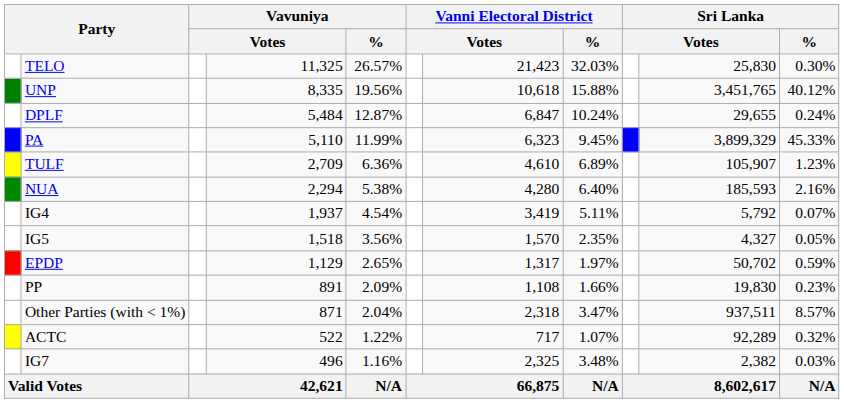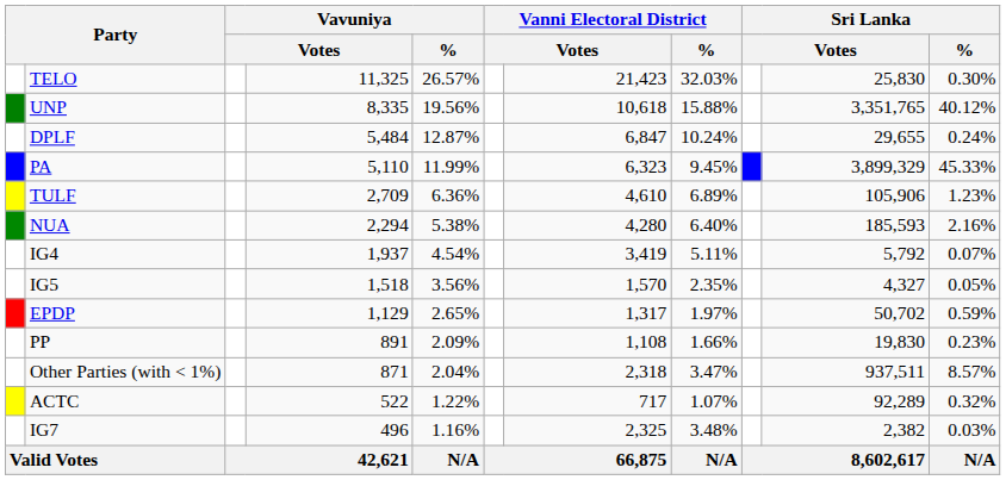 <table class="wikitable">
 <tr>
 <th colspan="2" width="144px"rowspan="2">Party</th>
 <th colspan="3" width="216px">Vavuniya</th>
 <th colspan="3" width="216px"><a href='#'>Vanni Electoral District</a></th>
 <th colspan="3" width="216px">Sri Lanka</th>
 </tr>
 <tr>
 <th colspan="2" width="144px">Votes</th>
 <th>%</th>
 <th colspan="2" width="144px">Votes</th>
 <th>%</th>
 <th colspan="2" width="144px">Votes</th>
 <th>%</th>
 </tr>
 <tr>
 <td style="background-color:white;" width="10px"></td>
 <td style="text-align:left;"><a href='#'>TELO</a></td>
 <td style="background-color:white;" width="10px"></td>
 <td style="text-align:right;">11,325</td>
 <td style="text-align:right;">26.57%</td>
 <td style="background-color:white;" width="10px"></td>
 <td style="text-align:right;">21,423</td>
 <td style="text-align:right;">32.03%</td>
 <td style="background-color:white;" width="10px"></td>
 <td style="text-align:right;">25,830</td>
 <td style="text-align:right;">0.30%</td>
 </tr>
 <tr>
 <td style="background-color:green;" width="10px"></td>
 <td style="text-align:left;"><a href='#'>UNP</a></td>
 <td style="background-color:white;" width="10px"></td>
 <td style="text-align:right;">8,335</td>
 <td style="text-align:right;">19.56%</td>
 <td style="background-color:white;" width="10px"></td>
 <td style="text-align:right;">10,618</td>
 <td style="text-align:right;">15.88%</td>
 <td style="background-color:white;" width="10px"></td>
-<td style="text-align:right;">3,451,765</td>
+<td style="text-align:right;">3,351,765</td>
 <td style="text-align:right;">40.12%</td>
 </tr>
 <tr>
 <td style="background-color:white;" width="10px"></td>
 <td style="text-align:left;"><a href='#'>DPLF</a></td>
 <td style="background-color:white;" width="10px"></td>
 <td style="text-align:right;">5,484</td>
 <td style="text-align:right;">12.87%</td>
 <td style="background-color:white;" width="10px"></td>
 <td style="text-align:right;">6,847</td>
 <td style="text-align:right;">10.24%</td>
 <td style="background-color:white;" width="10px"></td>
 <td style="text-align:right;">29,655</td>
 <td style="text-align:right;">0.24%</td>
 </tr>
 <tr>
 <td style="background-color:blue;" width="10px"></td>
 <td style="text-align:left;"><a href='#'>PA</a></td>
 <td style="background-color:white;" width="10px"></td>
 <td style="text-align:right;">5,110</td>
 <td style="text-align:right;">11.99%</td>
 <td style="background-color:white;" width="10px"></td>
 <td style="text-align:right;">6,323</td>
 <td style="text-align:right;">9.45%</td>
 <td style="background-color:blue;" width="10px"></td>
 <td style="text-align:right;">3,899,329</td>
 <td style="text-align:right;">45.33%</td>
 </tr>
 <tr>
 <td style="background-color:yellow;" width="10px"></td>
 <td style="text-align:left;"><a href='#'>TULF</a></td>
 <td style="background-color:white;" width="10px"></td>
 <td style="text-align:right;">2,709</td>
 <td style="text-align:right;">6.36%</td>
 <td style="background-color:white;" width="10px"></td>
 <td style="text-align:right;">4,610</td>
 <td style="text-align:right;">6.89%</td>
 <td style="background-color:white;" width="10px"></td>
-<td style="text-align:right;">105,907</td>
+<td style="text-align:right;">105,906</td>
 <td style="text-align:right;">1.23%</td>
 </tr>
 <tr>
 <td style="background-color:#008800;" width="10px"></td>
 <td style="text-align:left;"><a href='#'>NUA</a></td>
 <td style="background-color:white;" width="10px"></td>
 <td style="text-align:right;">2,294</td>
 <td style="text-align:right;">5.38%</td>
 <td style="background-color:white;" width="10px"></td>
 <td style="text-align:right;">4,280</td>
 <td style="text-align:right;">6.40%</td>
 <td style="background-color:white;" width="10px"></td>
 <td style="text-align:right;">185,593</td>
 <td style="text-align:right;">2.16%</td>
 </tr>
 <tr>
 <td style="background-color:white;" width="10px"></td>
 <td style="text-align:left;">IG4</td>
 <td style="background-color:white;" width="10px"></td>
 <td style="text-align:right;">1,937</td>
 <td style="text-align:right;">4.54%</td>
 <td style="background-color:white;" width="10px"></td>
 <td style="text-align:right;">3,419</td>
 <td style="text-align:right;">5.11%</td>
 <td style="background-color:white;" width="10px"></td>
 <td style="text-align:right;">5,792</td>
 <td style="text-align:right;">0.07%</td>
 </tr>
 <tr>
 <td style="background-color:white;" width="10px"></td>
 <td style="text-align:left;">IG5</td>
 <td style="background-color:white;" width="10px"></td>
 <td style="text-align:right;">1,518</td>
 <td style="text-align:right;">3.56%</td>
 <td style="background-color:white;" width="10px"></td>
 <td style="text-align:right;">1,570</td>
 <td style="text-align:right;">2.35%</td>
 <td style="background-color:white;" width="10px"></td>
 <td style="text-align:right;">4,327</td>
 <td style="text-align:right;">0.05%</td>
 </tr>
 <tr>
 <td style="background-color:red;" width="10px"></td>
 <td style="text-align:left;"><a href='#'>EPDP</a></td>
 <td style="background-color:white;" width="10px"></td>
 <td style="text-align:right;">1,129</td>
 <td style="text-align:right;">2.65%</td>
 <td style="background-color:white;" width="10px"></td>
 <td style="text-align:right;">1,317</td>
 <td style="text-align:right;">1.97%</td>
 <td style="background-color:white;" width="10px"></td>
 <td style="text-align:right;">50,702</td>
 <td style="text-align:right;">0.59%</td>
 </tr>
 <tr>
 <td style="background-color:white;" width="10px"></td>
 <td style="text-align:left;">PP</td>
 <td style="background-color:white;" width="10px"></td>
 <td style="text-align:right;">891</td>
 <td style="text-align:right;">2.09%</td>
 <td style="background-color:white;" width="10px"></td>
 <td style="text-align:right;">1,108</td>
 <td style="text-align:right;">1.66%</td>
 <td style="background-color:white;" width="10px"></td>
 <td style="text-align:right;">19,830</td>
 <td style="text-align:right;">0.23%</td>
 </tr>
 <tr>
 <td style="background-color:white;" width="10px"></td>
 <td style="text-align:left;">Other Parties (with < 1%)</td>
 <td style="background-color:white;" width="10px"></td>
 <td style="text-align:right;">871</td>
 <td style="text-align:right;">2.04%</td>
 <td style="background-color:white;" width="10px"></td>
 <td style="text-align:right;">2,318</td>
 <td style="text-align:right;">3.47%</td>
 <td style="background-color:white;" width="10px"></td>
 <td style="text-align:right;">937,511</td>
 <td style="text-align:right;">8.57%</td>
 </tr>
 <tr>
 <td style="background-color:yellow;" width="10px"></td>
 <td style="text-align:left;">ACTC</td>
 <td style="background-color:white;" width="10px"></td>
 <td style="text-align:right;">522</td>
 <td style="text-align:right;">1.22%</td>
 <td style="background-color:white;" width="10px"></td>
 <td style="text-align:right;">717</td>
 <td style="text-align:right;">1.07%</td>
 <td style="background-color:white;" width="10px"></td>
 <td style="text-align:right;">92,289</td>
 <td style="text-align:right;">0.32%</td>
 </tr>
 <tr>
 <td style="background-color:white;" width="10px"></td>
 <td style="text-align:left;">IG7</td>
 <td style="background-color:white;" width="10px"></td>
 <td style="text-align:right;">496</td>
 <td style="text-align:right;">1.16%</td>
 <td style="background-color:white;" width="10px"></td>
 <td style="text-align:right;">2,325</td>
 <td style="text-align:right;">3.48%</td>
 <td style="background-color:white;" width="10px"></td>
 <td style="text-align:right;">2,382</td>
 <td style="text-align:right;">0.03%</td>
 </tr>
 <tr>
 <th colspan="2" width="144px"style="text-align:left;">Valid Votes</th>
 <th style="text-align:right;"colspan="2" width="144px">42,621</th>
 <th style="text-align:right;">N/A</th>
 <th style="text-align:right;"colspan="2" width="144px">66,875</th>
 <th style="text-align:right;">N/A</th>
 <th style="text-align:right;"colspan="2" width="144px">8,602,617</th>
 <th style="text-align:right;">N/A</th>
 </tr>
 </table>
